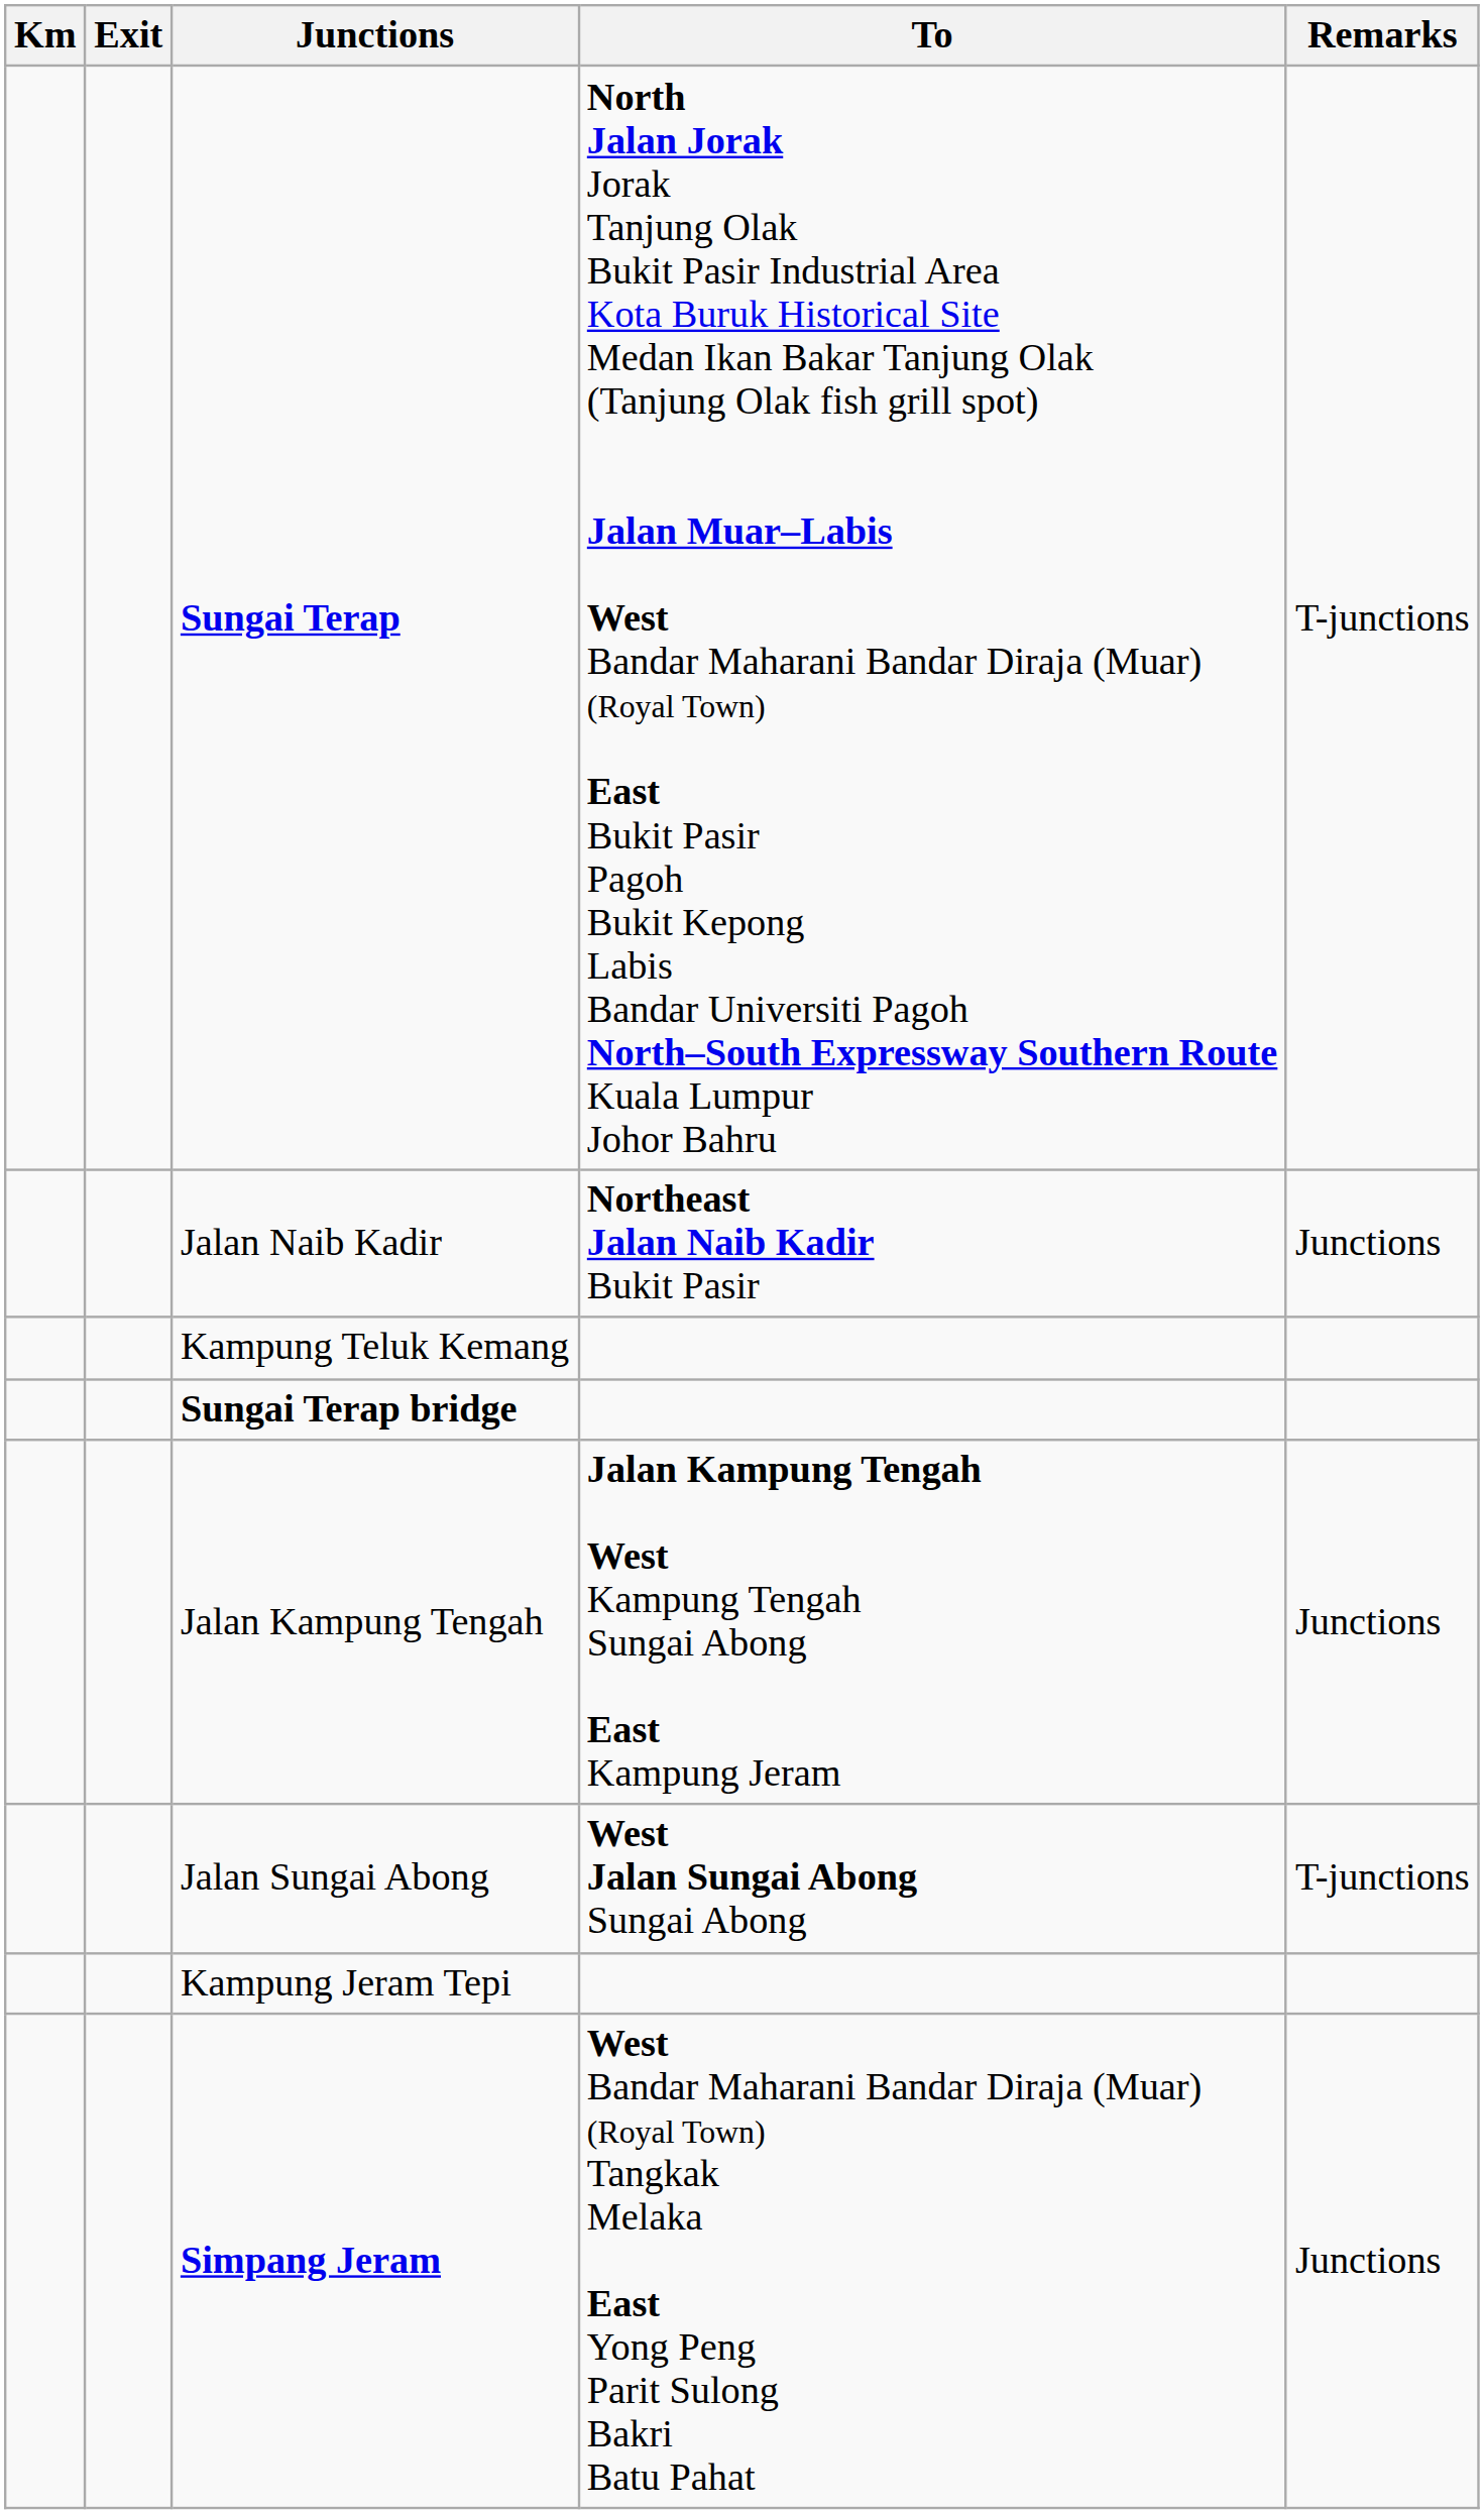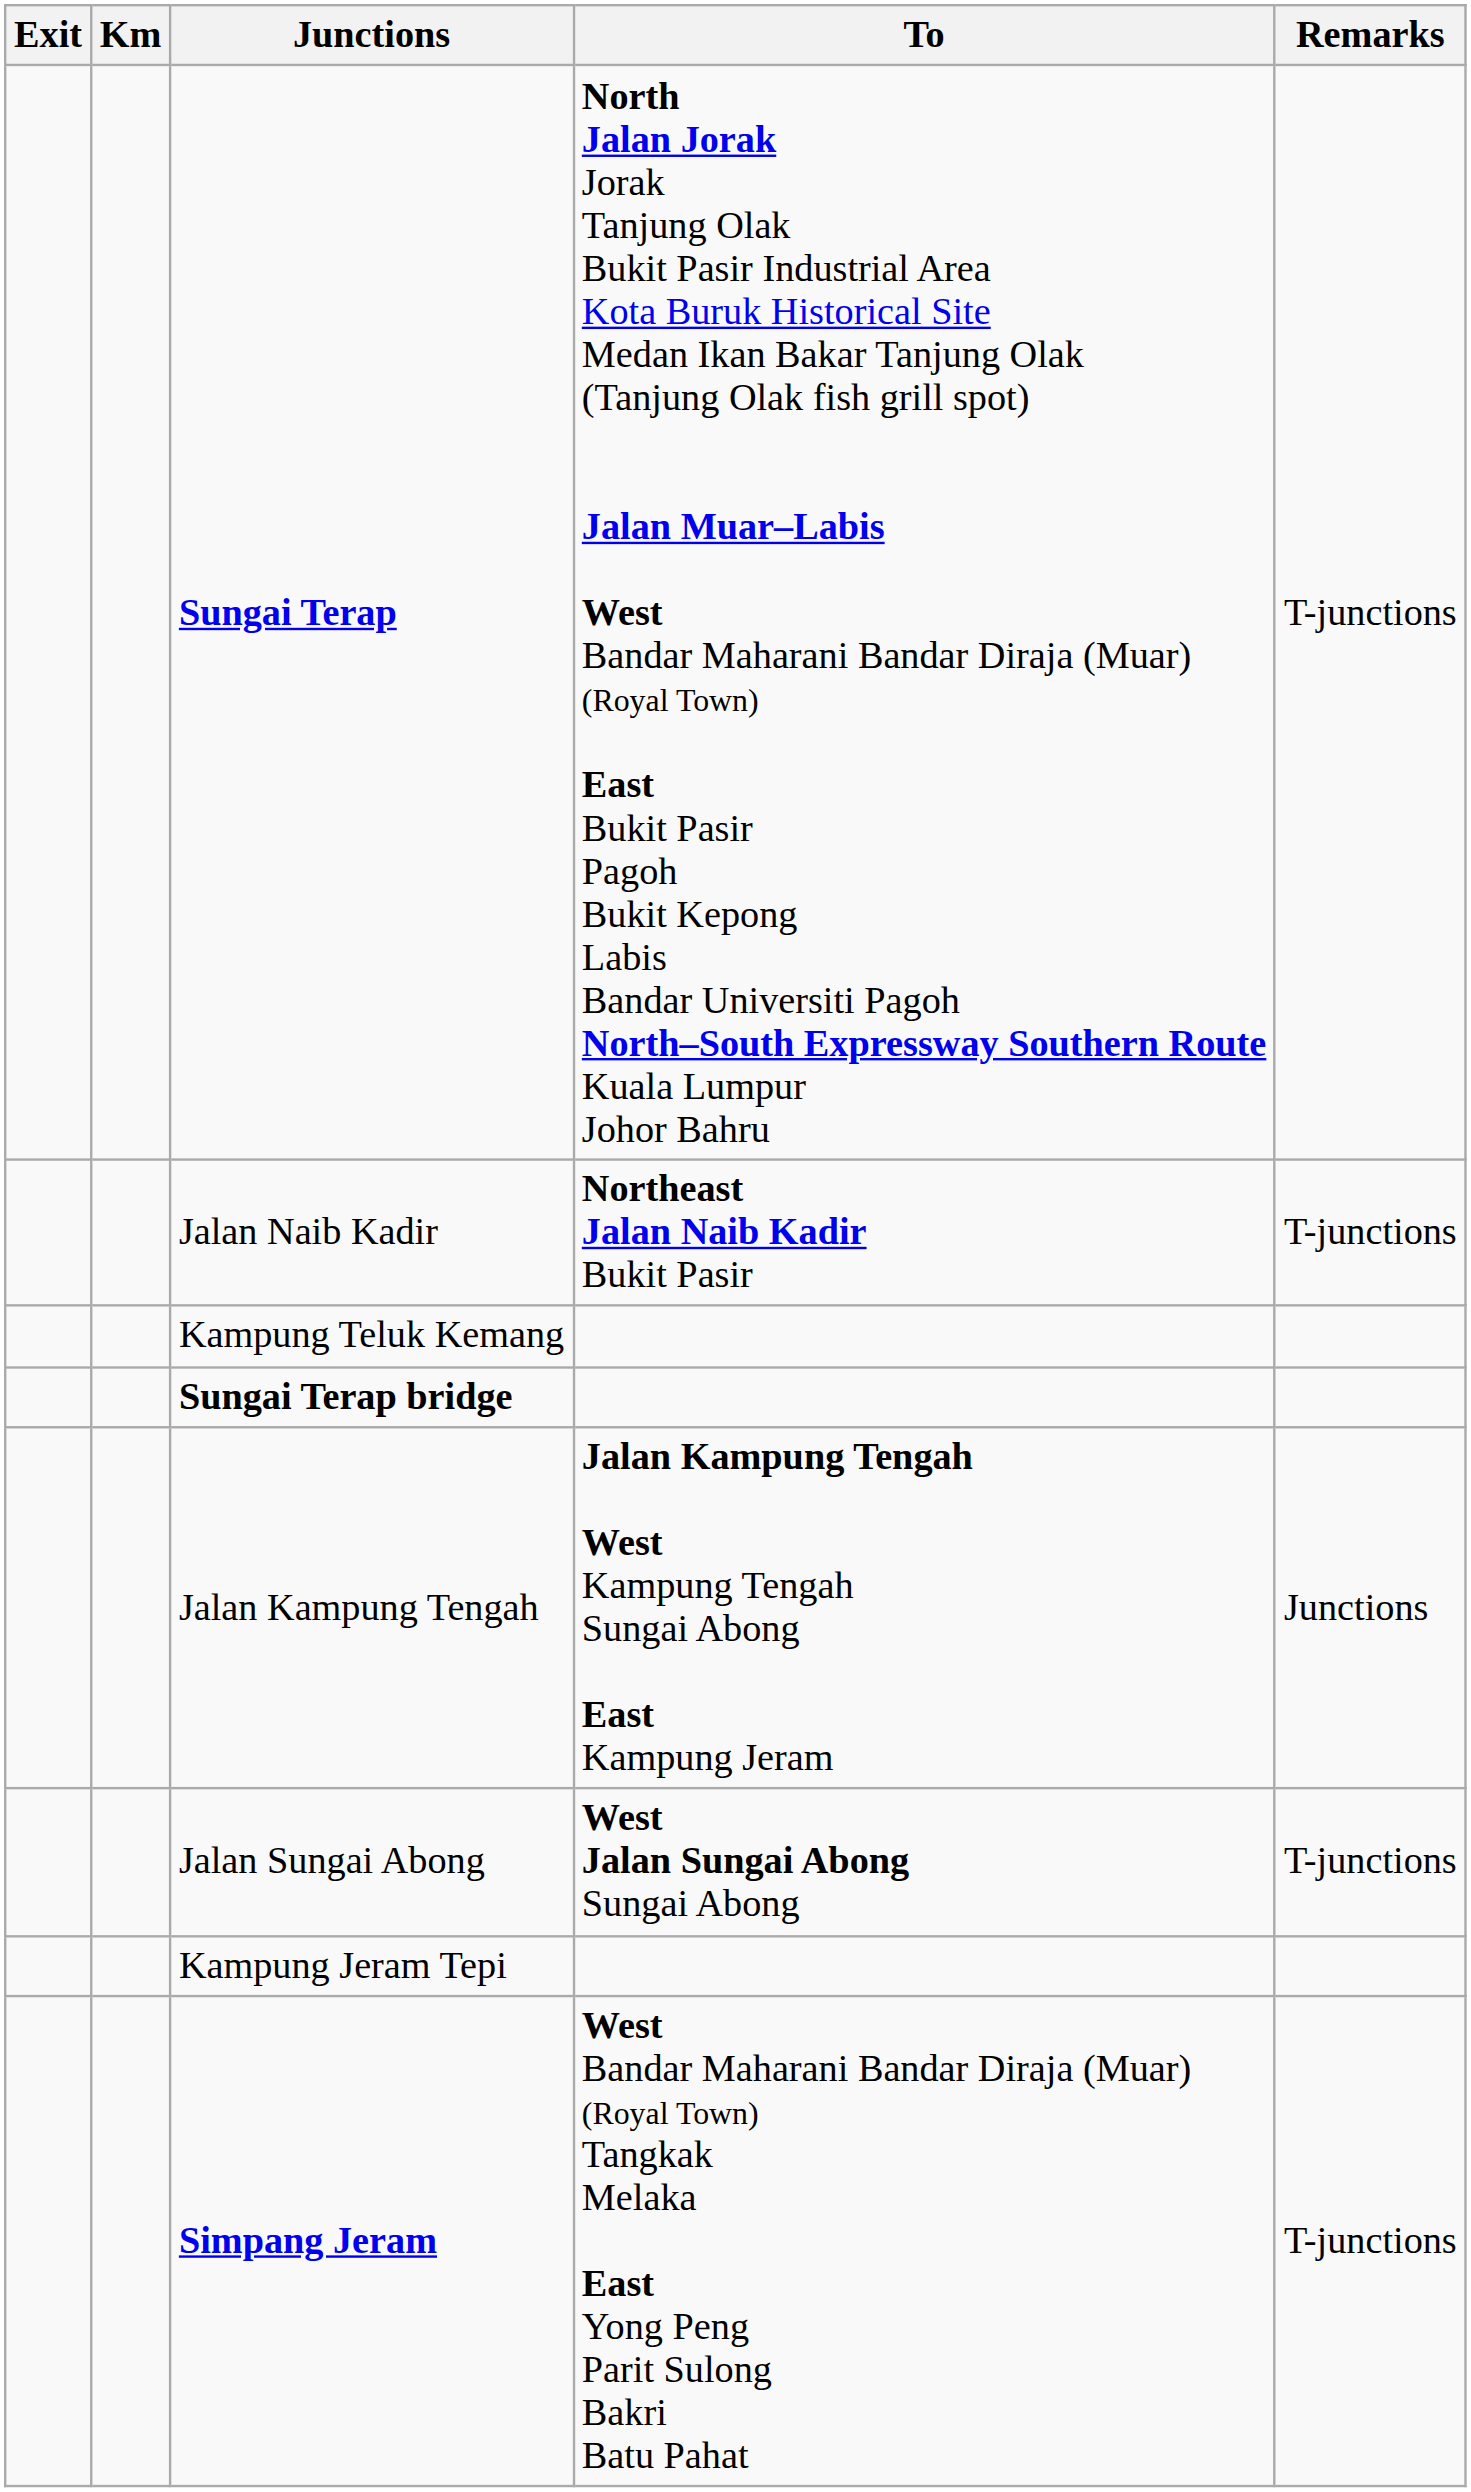 <table class="wikitable">
 <tr>
+<th>Exit</th>
 <th>Km</th>
-<th>Exit</th>
 <th>Junctions</th>
 <th>To</th>
 <th>Remarks</th>
 </tr>
 <tr>
 <td></td>
 <td></td>
 <td><strong><a href='#'>Sungai Terap</a></strong></td>
 <td><strong>North</strong><br> <strong><a href='#'>Jalan Jorak</a></strong><br>Jorak<br>Tanjung Olak<br>Bukit Pasir Industrial Area<br><a href='#'>Kota Buruk Historical Site</a><br>Medan Ikan Bakar Tanjung Olak<br>(Tanjung Olak fish grill spot)<br><br><br> <strong><a href='#'>Jalan Muar–Labis</a></strong><br><br><strong>West</strong><br> Bandar Maharani Bandar Diraja (Muar)<br><small>(Royal Town)</small><br><br><strong>East</strong><br> Bukit Pasir<br> Pagoh<br> Bukit Kepong<br> Labis<br>Bandar Universiti Pagoh <br>  <strong><a href='#'>North–South Expressway Southern Route</a></strong><br>Kuala Lumpur<br>Johor Bahru</td>
 <td>T-junctions</td>
 </tr>
 <tr>
 <td></td>
 <td></td>
 <td>Jalan Naib Kadir</td>
 <td><strong>Northeast</strong><br> <strong><a href='#'>Jalan Naib Kadir</a></strong><br>Bukit Pasir</td>
-<td>Junctions</td>
+<td>T-junctions</td>
 </tr>
 <tr>
 <td></td>
 <td></td>
 <td>Kampung Teluk Kemang</td>
 <td></td>
 <td></td>
 </tr>
 <tr>
 <td></td>
 <td></td>
 <td><strong>Sungai Terap bridge</strong></td>
 <td></td>
 <td></td>
 </tr>
 <tr>
 <td></td>
 <td></td>
 <td>Jalan Kampung Tengah</td>
 <td><strong>Jalan Kampung Tengah</strong><br><br><strong>West</strong><br>Kampung Tengah<br>Sungai Abong<br><br><strong>East</strong><br>Kampung Jeram</td>
 <td>Junctions</td>
 </tr>
 <tr>
 <td></td>
 <td></td>
 <td>Jalan Sungai Abong</td>
 <td><strong>West</strong><br><strong>Jalan Sungai Abong</strong><br>Sungai Abong</td>
 <td>T-junctions</td>
 </tr>
 <tr>
 <td></td>
 <td></td>
 <td>Kampung Jeram Tepi</td>
 <td></td>
 <td></td>
 </tr>
 <tr>
 <td></td>
 <td></td>
 <td><strong><a href='#'>Simpang Jeram</a></strong></td>
 <td><strong>West</strong><br> Bandar Maharani Bandar Diraja (Muar)<br><small>(Royal Town)</small><br> Tangkak<br> Melaka<br><br><strong>East</strong><br> Yong Peng<br> Parit Sulong<br> Bakri<br> Batu Pahat</td>
-<td>Junctions</td>
+<td>T-junctions</td>
 </tr>
 </table>
